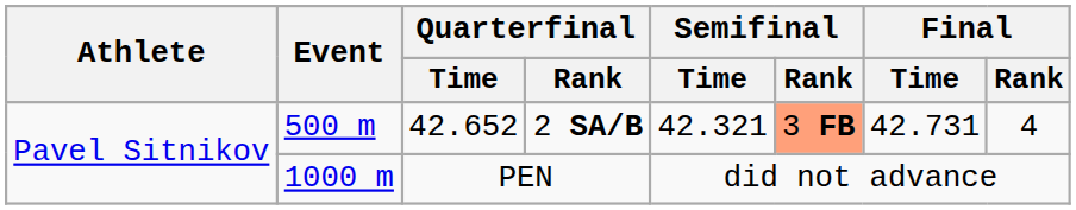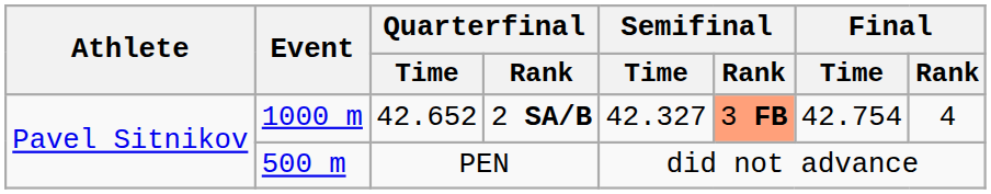 <table class="wikitable" style="font-size:90%">
 <tr>
 <th rowspan=2>Athlete</th>
 <th rowspan=2>Event</th>
 <th colspan=2>Quarterfinal</th>
 <th colspan=2>Semifinal</th>
 <th colspan=2>Final</th>
 </tr>
 <tr style="font-size:95%">
 <th>Time</th>
 <th>Rank</th>
 <th>Time</th>
 <th>Rank</th>
 <th>Time</th>
 <th>Rank</th>
 </tr>
 <tr align=center>
 <td align=left rowspan=2><a href='#'>Pavel Sitnikov</a></td>
-<td align=left><a href='#'>500 m</a></td>
+<td align=left><a href='#'>1000 m</a></td>
 <td>42.652</td>
 <td>2 <strong>SA/B</strong></td>
-<td>42.321</td>
+<td>42.327</td>
 <td style="background: lightsalmon;">3 <strong>FB</strong></td>
-<td>42.731</td>
+<td>42.754</td>
 <td>4</td>
 </tr>
 <tr align=center>
-<td align=left><a href='#'>1000 m</a></td>
+<td align=left><a href='#'>500 m</a></td>
 <td colspan=2>PEN</td>
 <td colspan=4>did not advance</td>
 </tr>
 </table>
